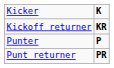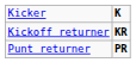 <table class="wikitable" style="font-size:85%;">
 <tr>
 <td><a href='#'>Kicker</a></td>
 <td><strong>K</strong></td>
 </tr>
 <tr>
 <td><a href='#'>Kickoff returner</a></td>
 <td><strong>KR</strong></td>
 </tr>
 <tr>
-<td><a href='#'>Punter</a></td>
-<td><strong>P</strong></td>
-</tr>
-<tr>
 <td><a href='#'>Punt returner</a></td>
 <td><strong>PR</strong></td>
 </tr>
 </table>
